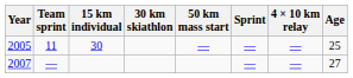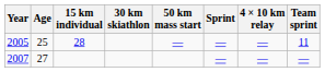 <table class="wikitable" style="text-align: center;">
 <tr>
 <th scope="col">Year</th>
-<th scope="col">Team<br>sprint</th>
+<th scope="col">Age</th>
 <th scope="col">15 km<br>individual</th>
 <th scope="col">30 km<br>skiathlon</th>
 <th scope="col">50 km<br>mass start</th>
 <th scope="col">Sprint</th>
 <th scope="col">4 × 10 km<br>relay</th>
-<th scope="col">Age</th>
+<th scope="col">Team<br>sprint</th>
 </tr>
 <tr>
 <td><a href='#'>2005</a></td>
-<td><a href='#'>11</a></td>
-<td><a href='#'>30</a></td>
+<td>25</td>
+<td><a href='#'>28</a></td>
 <td><a href='#'></a></td>
 <td><a href='#'>—</a></td>
 <td><a href='#'>—</a></td>
 <td><a href='#'>—</a></td>
-<td>25</td>
+<td><a href='#'>11</a></td>
 </tr>
 <tr>
 <td><a href='#'>2007</a></td>
-<td><a href='#'>—</a></td>
+<td>27</td>
 <td><a href='#'></a></td>
 <td><a href='#'></a></td>
 <td><a href='#'></a></td>
 <td><a href='#'>—</a></td>
 <td><a href='#'>—</a></td>
-<td>27</td>
+<td><a href='#'>—</a></td>
 </tr>
 </table>
